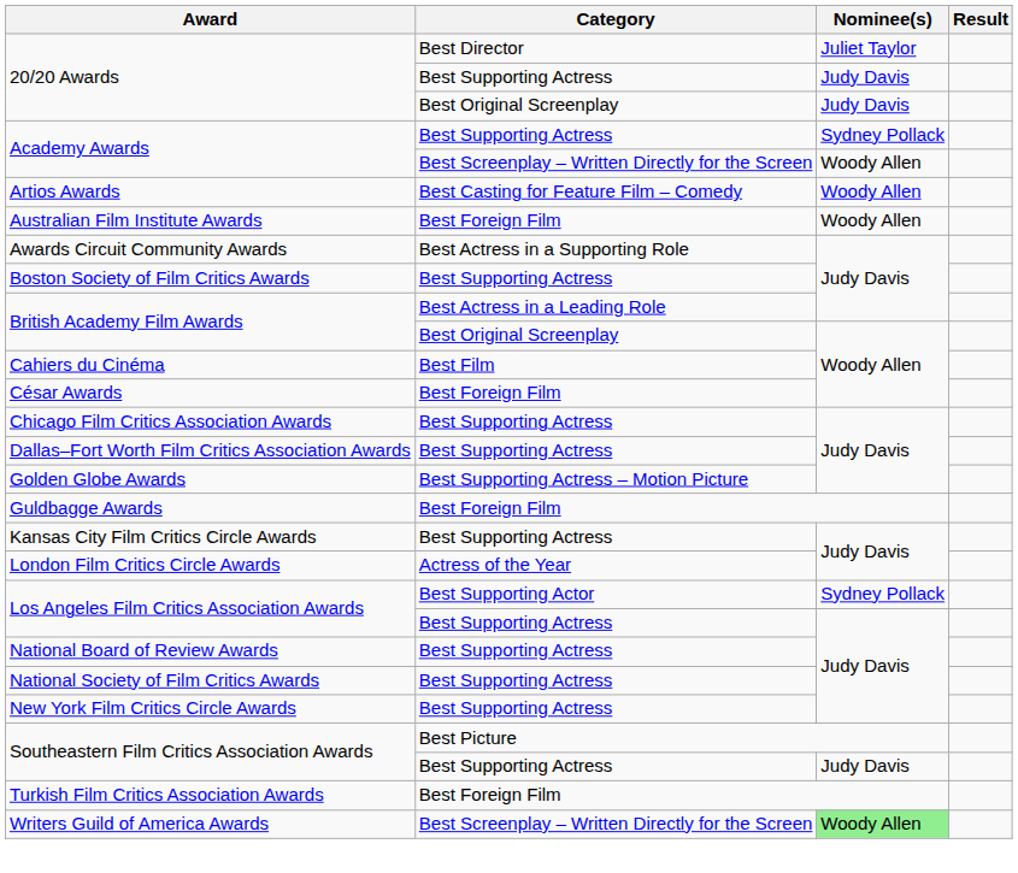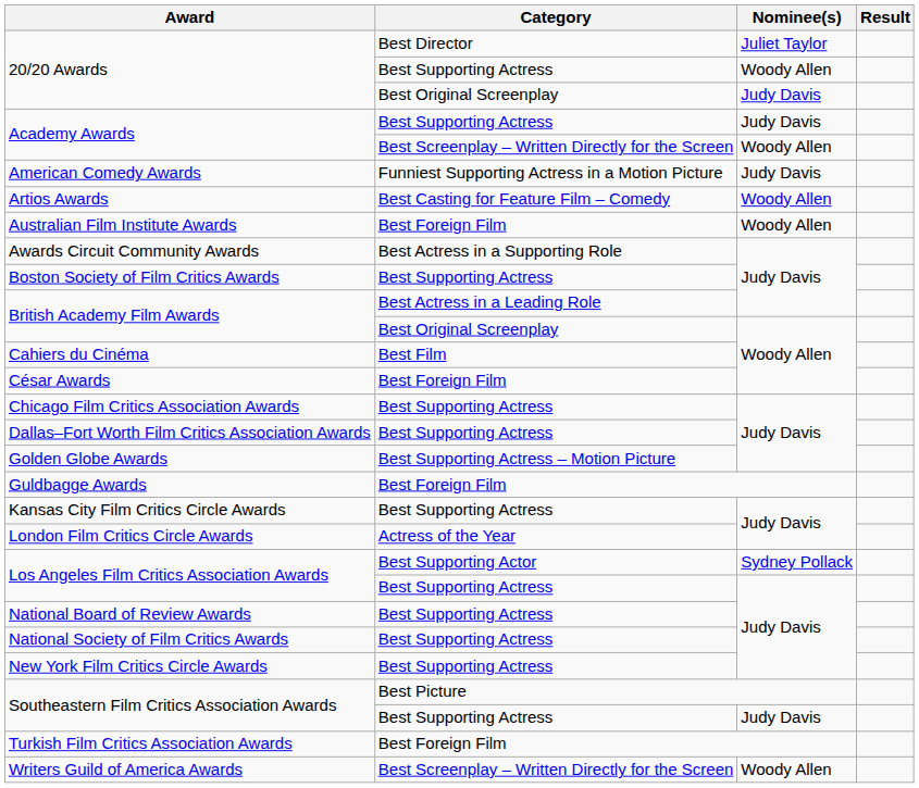 <table class="wikitable plainrowheaders">
 <tr>
 <th>Award</th>
 <th>Category</th>
 <th>Nominee(s)</th>
 <th>Result</th>
 </tr>
 <tr>
 <td rowspan="3">20/20 Awards</td>
 <td>Best Director</td>
 <td><a href='#'>Juliet Taylor</a></td>
 <td></td>
 </tr>
 <tr>
 <td>Best Supporting Actress</td>
-<td><a href='#'>Judy Davis</a></td>
+<td>Woody Allen</td>
 <td></td>
 </tr>
 <tr>
 <td>Best Original Screenplay</td>
 <td><a href='#'>Judy Davis</a></td>
 <td></td>
 </tr>
 <tr>
 <td rowspan="2"><a href='#'>Academy Awards</a></td>
 <td><a href='#'>Best Supporting Actress</a></td>
-<td><a href='#'>Sydney Pollack</a></td>
+<td>Judy Davis</td>
 <td></td>
 </tr>
 <tr>
 <td><a href='#'>Best Screenplay – Written Directly for the Screen</a></td>
 <td>Woody Allen</td>
+<td></td>
+</tr>
+<tr>
+<td><a href='#'>American Comedy Awards</a></td>
+<td>Funniest Supporting Actress in a Motion Picture</td>
+<td>Judy Davis</td>
 <td></td>
 </tr>
 <tr>
 <td><a href='#'>Artios Awards</a></td>
 <td><a href='#'>Best Casting for Feature Film – Comedy</a></td>
 <td><a href='#'>Woody Allen</a></td>
 <td></td>
 </tr>
 <tr>
 <td><a href='#'>Australian Film Institute Awards</a></td>
 <td><a href='#'>Best Foreign Film</a></td>
 <td>Woody Allen</td>
 <td></td>
 </tr>
 <tr>
 <td>Awards Circuit Community Awards</td>
 <td>Best Actress in a Supporting Role</td>
 <td rowspan="3">Judy Davis</td>
 <td></td>
 </tr>
 <tr>
 <td><a href='#'>Boston Society of Film Critics Awards</a></td>
 <td><a href='#'>Best Supporting Actress</a></td>
 <td></td>
 </tr>
 <tr>
 <td rowspan="2"><a href='#'>British Academy Film Awards</a></td>
 <td><a href='#'>Best Actress in a Leading Role</a></td>
 <td></td>
 </tr>
 <tr>
 <td><a href='#'>Best Original Screenplay</a></td>
 <td rowspan="3">Woody Allen</td>
 <td></td>
 </tr>
 <tr>
 <td><a href='#'>Cahiers du Cinéma</a></td>
 <td><a href='#'>Best Film</a></td>
 <td></td>
 </tr>
 <tr>
 <td><a href='#'>César Awards</a></td>
 <td><a href='#'>Best Foreign Film</a></td>
 <td></td>
 </tr>
 <tr>
 <td><a href='#'>Chicago Film Critics Association Awards</a></td>
 <td><a href='#'>Best Supporting Actress</a></td>
 <td rowspan="3">Judy Davis</td>
 <td></td>
 </tr>
 <tr>
 <td><a href='#'>Dallas–Fort Worth Film Critics Association Awards</a></td>
 <td><a href='#'>Best Supporting Actress</a></td>
 <td></td>
 </tr>
 <tr>
 <td><a href='#'>Golden Globe Awards</a></td>
 <td><a href='#'>Best Supporting Actress – Motion Picture</a></td>
 <td></td>
 </tr>
 <tr>
 <td><a href='#'>Guldbagge Awards</a></td>
 <td colspan="2"><a href='#'>Best Foreign Film</a></td>
 <td></td>
 </tr>
 <tr>
 <td>Kansas City Film Critics Circle Awards</td>
 <td>Best Supporting Actress</td>
 <td rowspan="2">Judy Davis</td>
 <td></td>
 </tr>
 <tr>
 <td><a href='#'>London Film Critics Circle Awards</a></td>
 <td><a href='#'>Actress of the Year</a></td>
 <td></td>
 </tr>
 <tr>
 <td rowspan="2"><a href='#'>Los Angeles Film Critics Association Awards</a></td>
 <td><a href='#'>Best Supporting Actor</a></td>
 <td><a href='#'>Sydney Pollack</a></td>
 <td></td>
 </tr>
 <tr>
 <td><a href='#'>Best Supporting Actress</a></td>
 <td rowspan="4">Judy Davis</td>
 <td></td>
 </tr>
 <tr>
 <td><a href='#'>National Board of Review Awards</a></td>
 <td><a href='#'>Best Supporting Actress</a></td>
 <td></td>
 </tr>
 <tr>
 <td><a href='#'>National Society of Film Critics Awards</a></td>
 <td><a href='#'>Best Supporting Actress</a></td>
 <td></td>
 </tr>
 <tr>
 <td><a href='#'>New York Film Critics Circle Awards</a></td>
 <td><a href='#'>Best Supporting Actress</a></td>
 <td></td>
 </tr>
 <tr>
 <td rowspan="2">Southeastern Film Critics Association Awards</td>
 <td colspan="2">Best Picture</td>
 <td></td>
 </tr>
 <tr>
 <td>Best Supporting Actress</td>
 <td>Judy Davis</td>
 <td></td>
 </tr>
 <tr>
 <td><a href='#'>Turkish Film Critics Association Awards</a></td>
 <td colspan="2">Best Foreign Film</td>
 <td></td>
 </tr>
 <tr>
 <td><a href='#'>Writers Guild of America Awards</a></td>
 <td><a href='#'>Best Screenplay – Written Directly for the Screen</a></td>
-<td style="background: lightgreen;">Woody Allen</td>
+<td>Woody Allen</td>
 <td></td>
 </tr>
 </table>
